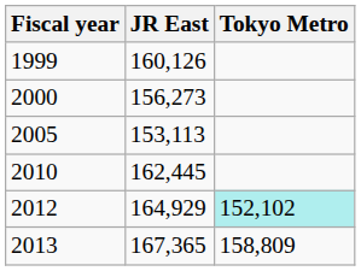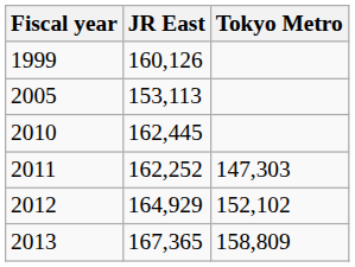 <table class="wikitable">
 <tr>
 <th>Fiscal year</th>
 <th>JR East</th>
 <th>Tokyo Metro</th>
 </tr>
 <tr>
 <td>1999</td>
 <td>160,126</td>
-<td></td>
-</tr>
-<tr>
-<td>2000</td>
-<td>156,273</td>
 <td></td>
 </tr>
 <tr>
 <td>2005</td>
 <td>153,113</td>
 <td></td>
 </tr>
 <tr>
 <td>2010</td>
 <td>162,445</td>
 <td></td>
 </tr>
 <tr>
+<td>2011</td>
+<td>162,252</td>
+<td>147,303</td>
+</tr>
+<tr>
 <td>2012</td>
 <td>164,929</td>
-<td style="background: paleturquoise;">152,102</td>
+<td>152,102</td>
 </tr>
 <tr>
 <td>2013</td>
 <td>167,365</td>
 <td>158,809</td>
 </tr>
 </table>
